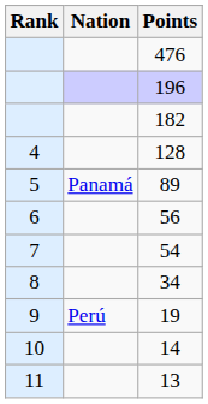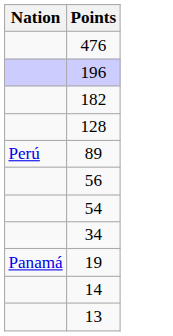 <table class="wikitable sortable" style="text-align:center">
 <tr>
-<th>Rank</th>
 <th>Nation</th>
 <th>Points</th>
 </tr>
 <tr>
-<td bgcolor = DDEEFF></td>
 <td align=left></td>
 <td>476</td>
 </tr>
 <tr style="background-color:#ccccff">
-<td bgcolor = DDEEFF></td>
 <td align=left></td>
 <td>196</td>
 </tr>
 <tr>
-<td bgcolor = DDEEFF></td>
 <td align=left></td>
 <td>182</td>
 </tr>
 <tr>
-<td bgcolor = DDEEFF>4</td>
 <td align=left></td>
 <td>128</td>
 </tr>
 <tr>
-<td bgcolor = DDEEFF>5</td>
-<td align=left> <a href='#'>Panamá</a></td>
+<td align=left> <a href='#'>Perú</a></td>
 <td>89</td>
 </tr>
 <tr>
-<td bgcolor = DDEEFF>6</td>
 <td align=left></td>
 <td>56</td>
 </tr>
 <tr>
-<td bgcolor = DDEEFF>7</td>
 <td align=left></td>
 <td>54</td>
 </tr>
 <tr>
-<td bgcolor = DDEEFF>8</td>
 <td align=left></td>
 <td>34</td>
 </tr>
 <tr>
-<td bgcolor = DDEEFF>9</td>
-<td align=left> <a href='#'>Perú</a></td>
+<td align=left> <a href='#'>Panamá</a></td>
 <td>19</td>
 </tr>
 <tr>
-<td bgcolor = DDEEFF>10</td>
 <td align=left></td>
 <td>14</td>
 </tr>
 <tr>
-<td bgcolor = DDEEFF>11</td>
 <td align=left></td>
 <td>13</td>
 </tr>
 </table>
